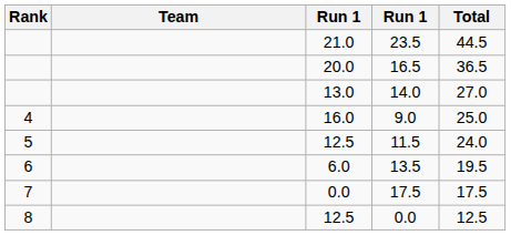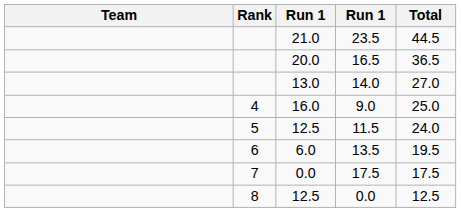 <table class=wikitable style="text-align:center">
 <tr>
+<th width=250>Team</th>
 <th width=40>Rank</th>
-<th width=250>Team</th>
 <th width=60>Run 1</th>
 <th width=60>Run 1</th>
 <th width=60>Total</th>
 </tr>
 <tr>
+<td style="text-align:left"></td>
 <td></td>
-<td style="text-align:left"></td>
 <td>21.0</td>
 <td>23.5</td>
 <td>44.5</td>
 </tr>
 <tr>
+<td style="text-align:left"></td>
 <td></td>
-<td style="text-align:left"></td>
 <td>20.0</td>
 <td>16.5</td>
 <td>36.5</td>
 </tr>
 <tr>
+<td style="text-align:left"></td>
 <td></td>
-<td style="text-align:left"></td>
 <td>13.0</td>
 <td>14.0</td>
 <td>27.0</td>
 </tr>
 <tr>
+<td style="text-align:left"></td>
 <td>4</td>
-<td style="text-align:left"></td>
 <td>16.0</td>
 <td>9.0</td>
 <td>25.0</td>
 </tr>
 <tr>
+<td style="text-align:left"></td>
 <td>5</td>
-<td style="text-align:left"></td>
 <td>12.5</td>
 <td>11.5</td>
 <td>24.0</td>
 </tr>
 <tr>
+<td style="text-align:left"></td>
 <td>6</td>
-<td style="text-align:left"></td>
 <td>6.0</td>
 <td>13.5</td>
 <td>19.5</td>
 </tr>
 <tr>
+<td style="text-align:left"></td>
 <td>7</td>
-<td style="text-align:left"></td>
 <td>0.0</td>
 <td>17.5</td>
 <td>17.5</td>
 </tr>
 <tr>
+<td style="text-align:left"></td>
 <td>8</td>
-<td style="text-align:left"></td>
 <td>12.5</td>
 <td>0.0</td>
 <td>12.5</td>
 </tr>
 </table>
